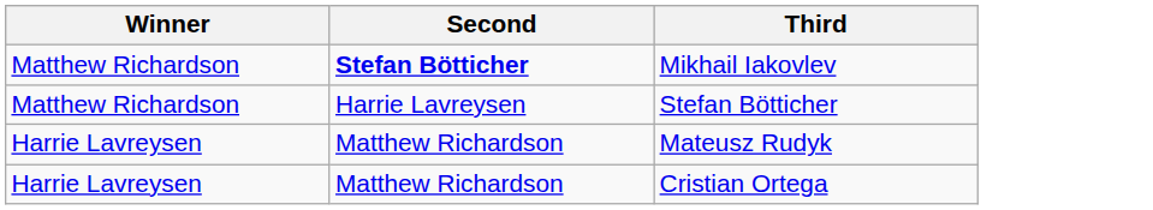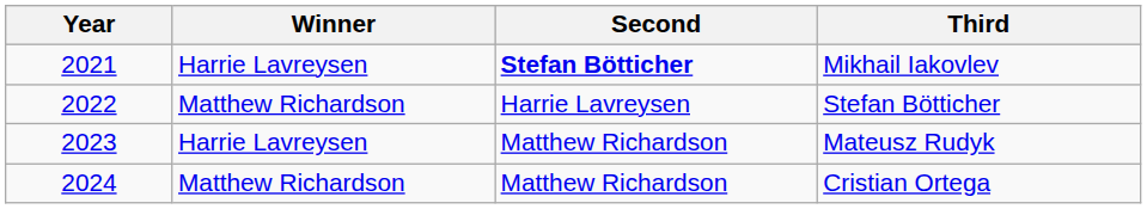 <table class="wikitable alternance sortable">
 <tr bgcolor="#CCCCCC">
+<th width="100"><strong>Year</strong></th>
 <th width="200"><strong>Winner</strong></th>
 <th width="200"><strong>Second</strong></th>
 <th width="200"><strong>Third</strong></th>
 </tr>
 <tr>
-<td> <a href='#'>Matthew Richardson</a></td>
+<td align="center"><a href='#'>2021</a></td>
+<td> <a href='#'>Harrie Lavreysen</a></td>
 <td><strong> <a href='#'>Stefan Bötticher</a></strong></td>
 <td> <a href='#'>Mikhail Iakovlev</a></td>
 </tr>
 <tr>
+<td align="center"><a href='#'>2022</a></td>
 <td> <a href='#'>Matthew Richardson</a></td>
 <td> <a href='#'>Harrie Lavreysen</a></td>
 <td> <a href='#'>Stefan Bötticher</a></td>
 </tr>
 <tr>
+<td align="center"><a href='#'>2023</a></td>
 <td> <a href='#'>Harrie Lavreysen</a></td>
 <td> <a href='#'>Matthew Richardson</a></td>
 <td> <a href='#'>Mateusz Rudyk</a></td>
 </tr>
 <tr>
-<td> <a href='#'>Harrie Lavreysen</a></td>
+<td align="center"><a href='#'>2024</a></td>
+<td> <a href='#'>Matthew Richardson</a></td>
 <td> <a href='#'>Matthew Richardson</a></td>
 <td> <a href='#'>Cristian Ortega</a></td>
 </tr>
 </table>
